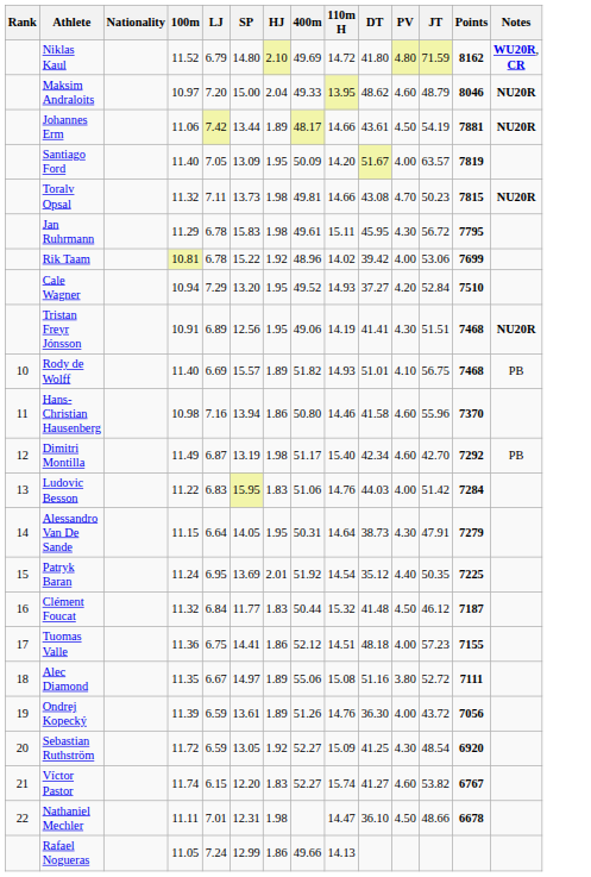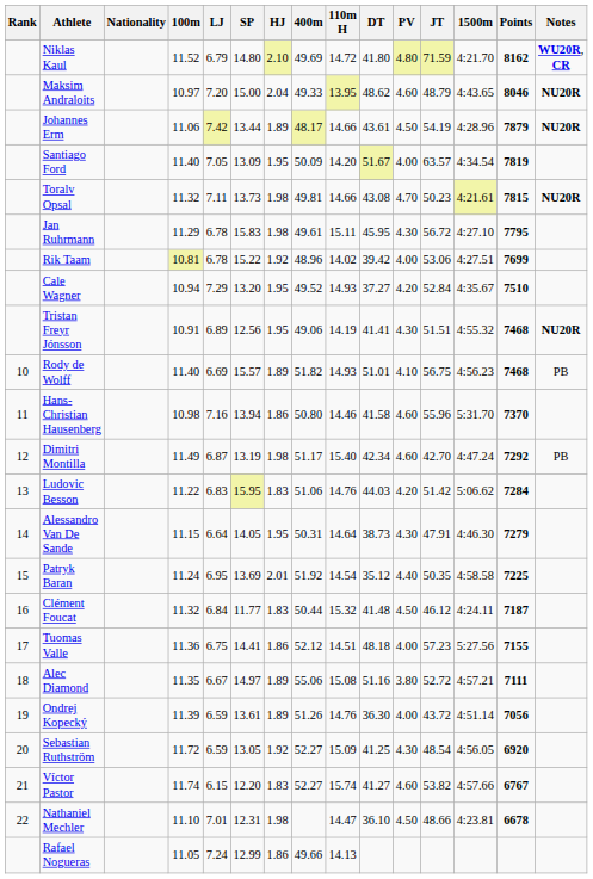 <table class="wikitable sortable" style=" text-align:center; font-size:95%;">
 <tr>
 <th>Rank</th>
 <th>Athlete</th>
 <th>Nationality</th>
 <th>100m</th>
 <th>LJ</th>
 <th>SP</th>
 <th>HJ</th>
 <th>400m</th>
 <th>110m H</th>
 <th>DT</th>
 <th>PV</th>
 <th>JT</th>
+<th>1500m</th>
 <th>Points</th>
 <th>Notes</th>
 </tr>
 <tr>
 <td></td>
 <td align=left><a href='#'>Niklas Kaul</a></td>
 <td align=left></td>
 <td>11.52</td>
 <td>6.79</td>
 <td>14.80</td>
 <td bgcolor=#F2F5A9>2.10</td>
 <td>49.69</td>
 <td>14.72</td>
 <td>41.80</td>
 <td bgcolor=#F2F5A9>4.80</td>
 <td bgcolor=#F2F5A9>71.59</td>
+<td>4:21.70</td>
 <td><strong>8162</strong></td>
 <td><strong><a href='#'>WU20R</a></strong>, <strong><a href='#'>CR</a></strong></td>
 </tr>
 <tr>
 <td></td>
 <td align=left><a href='#'>Maksim Andraloits</a></td>
 <td align=left></td>
 <td>10.97</td>
 <td>7.20</td>
 <td>15.00</td>
 <td>2.04</td>
 <td>49.33</td>
 <td bgcolor=#F2F5A9>13.95</td>
 <td>48.62</td>
 <td>4.60</td>
 <td>48.79</td>
+<td>4:43.65</td>
 <td><strong>8046</strong></td>
 <td><strong>NU20R</strong></td>
 </tr>
 <tr>
 <td></td>
 <td align=left><a href='#'>Johannes Erm</a></td>
 <td align=left></td>
 <td>11.06</td>
 <td bgcolor=#F2F5A9>7.42</td>
 <td>13.44</td>
 <td>1.89</td>
 <td bgcolor=#F2F5A9>48.17</td>
 <td>14.66</td>
 <td>43.61</td>
 <td>4.50</td>
 <td>54.19</td>
-<td><strong>7881</strong></td>
+<td>4:28.96</td>
+<td><strong>7879</strong></td>
 <td><strong>NU20R</strong></td>
 </tr>
 <tr>
 <td></td>
 <td align=left><a href='#'>Santiago Ford</a></td>
 <td align=left></td>
 <td>11.40</td>
 <td>7.05</td>
 <td>13.09</td>
 <td>1.95</td>
 <td>50.09</td>
 <td>14.20</td>
 <td bgcolor=#F2F5A9>51.67</td>
 <td>4.00</td>
 <td>63.57</td>
+<td>4:34.54</td>
 <td><strong>7819</strong></td>
 <td></td>
 </tr>
 <tr>
 <td></td>
 <td align=left><a href='#'>Toralv Opsal</a></td>
 <td align=left></td>
 <td>11.32</td>
 <td>7.11</td>
 <td>13.73</td>
 <td>1.98</td>
 <td>49.81</td>
 <td>14.66</td>
 <td>43.08</td>
 <td>4.70</td>
 <td>50.23</td>
+<td bgcolor=#F2F5A9>4:21.61</td>
 <td><strong>7815</strong></td>
 <td><strong>NU20R</strong></td>
 </tr>
 <tr>
 <td></td>
 <td align=left><a href='#'>Jan Ruhrmann</a></td>
 <td align=left></td>
 <td>11.29</td>
 <td>6.78</td>
 <td>15.83</td>
 <td>1.98</td>
 <td>49.61</td>
 <td>15.11</td>
 <td>45.95</td>
 <td>4.30</td>
 <td>56.72</td>
+<td>4:27.10</td>
 <td><strong>7795</strong></td>
 <td></td>
 </tr>
 <tr>
 <td></td>
 <td align=left><a href='#'>Rik Taam</a></td>
 <td align=left></td>
 <td bgcolor=#F2F5A9>10.81</td>
 <td>6.78</td>
 <td>15.22</td>
 <td>1.92</td>
 <td>48.96</td>
 <td>14.02</td>
 <td>39.42</td>
 <td>4.00</td>
 <td>53.06</td>
+<td>4:27.51</td>
 <td><strong>7699</strong></td>
 <td></td>
 </tr>
 <tr>
 <td></td>
 <td align=left><a href='#'>Cale Wagner</a></td>
 <td align=left></td>
 <td>10.94</td>
 <td>7.29</td>
 <td>13.20</td>
 <td>1.95</td>
 <td>49.52</td>
 <td>14.93</td>
 <td>37.27</td>
 <td>4.20</td>
 <td>52.84</td>
+<td>4:35.67</td>
 <td><strong>7510</strong></td>
 <td></td>
 </tr>
 <tr>
 <td></td>
 <td align=left><a href='#'>Tristan Freyr Jónsson</a></td>
 <td align=left></td>
 <td>10.91</td>
 <td>6.89</td>
 <td>12.56</td>
 <td>1.95</td>
 <td>49.06</td>
 <td>14.19</td>
 <td>41.41</td>
 <td>4.30</td>
 <td>51.51</td>
+<td>4:55.32</td>
 <td><strong>7468</strong></td>
 <td><strong>NU20R</strong></td>
 </tr>
 <tr>
 <td>10</td>
 <td align=left><a href='#'>Rody de Wolff</a></td>
 <td align=left></td>
 <td>11.40</td>
 <td>6.69</td>
 <td>15.57</td>
 <td>1.89</td>
 <td>51.82</td>
 <td>14.93</td>
 <td>51.01</td>
 <td>4.10</td>
 <td>56.75</td>
+<td>4:56.23</td>
 <td><strong>7468</strong></td>
 <td>PB</td>
 </tr>
 <tr>
 <td>11</td>
 <td align=left><a href='#'>Hans-Christian Hausenberg</a></td>
 <td align=left></td>
 <td>10.98</td>
 <td>7.16</td>
 <td>13.94</td>
 <td>1.86</td>
 <td>50.80</td>
 <td>14.46</td>
 <td>41.58</td>
 <td>4.60</td>
 <td>55.96</td>
+<td>5:31.70</td>
 <td><strong>7370</strong></td>
 <td></td>
 </tr>
 <tr>
 <td>12</td>
 <td align=left><a href='#'>Dimitri Montilla</a></td>
 <td align=left></td>
 <td>11.49</td>
 <td>6.87</td>
 <td>13.19</td>
 <td>1.98</td>
 <td>51.17</td>
 <td>15.40</td>
 <td>42.34</td>
 <td>4.60</td>
 <td>42.70</td>
+<td>4:47.24</td>
 <td><strong>7292</strong></td>
 <td>PB</td>
 </tr>
 <tr>
 <td>13</td>
 <td align=left><a href='#'>Ludovic Besson</a></td>
 <td align=left></td>
 <td>11.22</td>
 <td>6.83</td>
 <td bgcolor=#F2F5A9>15.95</td>
 <td>1.83</td>
 <td>51.06</td>
 <td>14.76</td>
 <td>44.03</td>
-<td>4.00</td>
+<td>4.20</td>
 <td>51.42</td>
+<td>5:06.62</td>
 <td><strong>7284</strong></td>
 <td></td>
 </tr>
 <tr>
 <td>14</td>
 <td align=left><a href='#'>Alessandro Van De Sande</a></td>
 <td align=left></td>
 <td>11.15</td>
 <td>6.64</td>
 <td>14.05</td>
 <td>1.95</td>
 <td>50.31</td>
 <td>14.64</td>
 <td>38.73</td>
 <td>4.30</td>
 <td>47.91</td>
+<td>4:46.30</td>
 <td><strong>7279</strong></td>
 <td></td>
 </tr>
 <tr>
 <td>15</td>
 <td align=left><a href='#'>Patryk Baran</a></td>
 <td align=left></td>
 <td>11.24</td>
 <td>6.95</td>
 <td>13.69</td>
 <td>2.01</td>
 <td>51.92</td>
 <td>14.54</td>
 <td>35.12</td>
 <td>4.40</td>
 <td>50.35</td>
+<td>4:58.58</td>
 <td><strong>7225</strong></td>
 <td></td>
 </tr>
 <tr>
 <td>16</td>
 <td align=left><a href='#'>Clément Foucat</a></td>
 <td align=left></td>
 <td>11.32</td>
 <td>6.84</td>
 <td>11.77</td>
 <td>1.83</td>
 <td>50.44</td>
 <td>15.32</td>
 <td>41.48</td>
 <td>4.50</td>
 <td>46.12</td>
+<td>4:24.11</td>
 <td><strong>7187</strong></td>
 <td></td>
 </tr>
 <tr>
 <td>17</td>
 <td align=left><a href='#'>Tuomas Valle</a></td>
 <td align=left></td>
 <td>11.36</td>
 <td>6.75</td>
 <td>14.41</td>
 <td>1.86</td>
 <td>52.12</td>
 <td>14.51</td>
 <td>48.18</td>
 <td>4.00</td>
 <td>57.23</td>
+<td>5:27.56</td>
 <td><strong>7155</strong></td>
 <td></td>
 </tr>
 <tr>
 <td>18</td>
 <td align=left><a href='#'>Alec Diamond</a></td>
 <td align=left></td>
 <td>11.35</td>
 <td>6.67</td>
 <td>14.97</td>
 <td>1.89</td>
 <td>55.06</td>
 <td>15.08</td>
 <td>51.16</td>
 <td>3.80</td>
 <td>52.72</td>
+<td>4:57.21</td>
 <td><strong>7111</strong></td>
 <td></td>
 </tr>
 <tr>
 <td>19</td>
 <td align=left><a href='#'>Ondrej Kopecký</a></td>
 <td align=left></td>
 <td>11.39</td>
 <td>6.59</td>
 <td>13.61</td>
 <td>1.89</td>
 <td>51.26</td>
 <td>14.76</td>
 <td>36.30</td>
 <td>4.00</td>
 <td>43.72</td>
+<td>4:51.14</td>
 <td><strong>7056</strong></td>
 <td></td>
 </tr>
 <tr>
 <td>20</td>
 <td align=left><a href='#'>Sebastian Ruthström</a></td>
 <td align=left></td>
 <td>11.72</td>
 <td>6.59</td>
 <td>13.05</td>
 <td>1.92</td>
 <td>52.27</td>
 <td>15.09</td>
 <td>41.25</td>
 <td>4.30</td>
 <td>48.54</td>
+<td>4:56.05</td>
 <td><strong>6920</strong></td>
 <td></td>
 </tr>
 <tr>
 <td>21</td>
 <td align=left><a href='#'>Víctor Pastor</a></td>
 <td align=left></td>
 <td>11.74</td>
 <td>6.15</td>
 <td>12.20</td>
 <td>1.83</td>
 <td>52.27</td>
 <td>15.74</td>
 <td>41.27</td>
 <td>4.60</td>
 <td>53.82</td>
+<td>4:57.66</td>
 <td><strong>6767</strong></td>
 <td></td>
 </tr>
 <tr>
 <td>22</td>
 <td align=left><a href='#'>Nathaniel Mechler</a></td>
 <td align=left></td>
-<td>11.11</td>
+<td>11.10</td>
 <td>7.01</td>
 <td>12.31</td>
 <td>1.98</td>
 <td></td>
 <td>14.47</td>
 <td>36.10</td>
 <td>4.50</td>
 <td>48.66</td>
+<td>4:23.81</td>
 <td><strong>6678</strong></td>
 <td></td>
 </tr>
 <tr>
 <td></td>
 <td align=left><a href='#'>Rafael Nogueras</a></td>
 <td align=left></td>
 <td>11.05</td>
 <td>7.24</td>
 <td>12.99</td>
 <td>1.86</td>
 <td>49.66</td>
 <td>14.13</td>
 <td></td>
 <td></td>
 <td></td>
+<td></td>
 <td><strong></strong></td>
 <td></td>
 </tr>
 </table>
